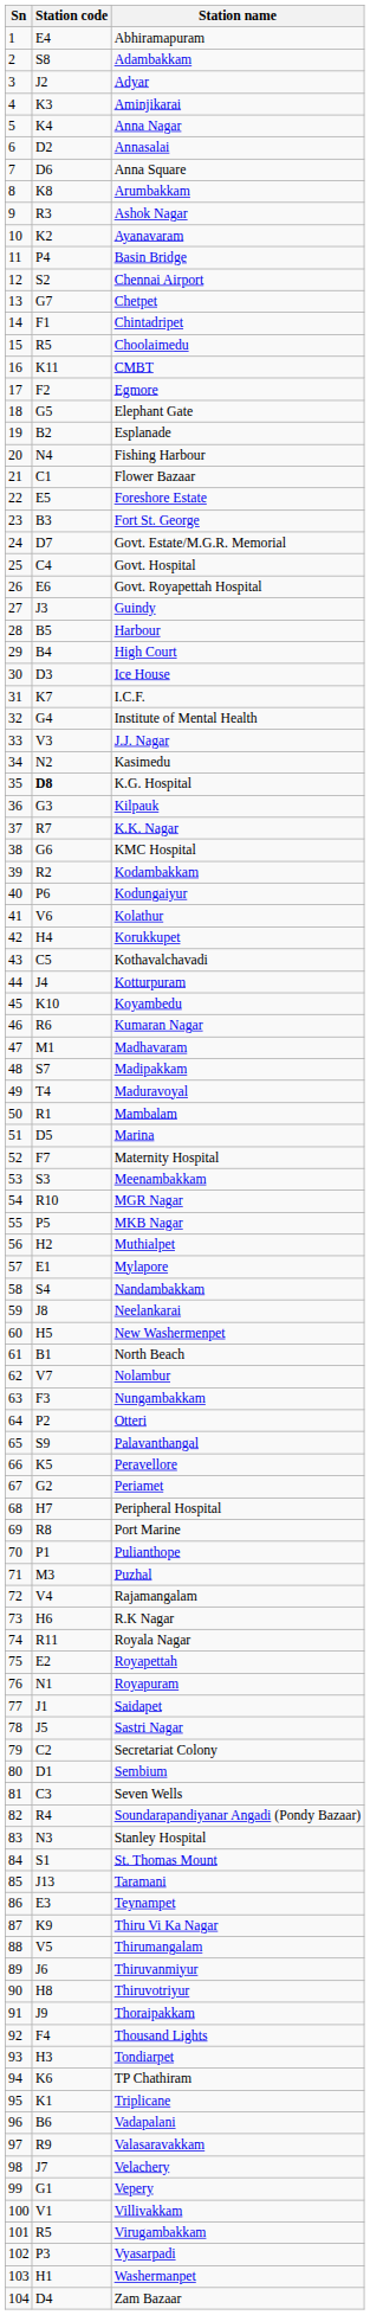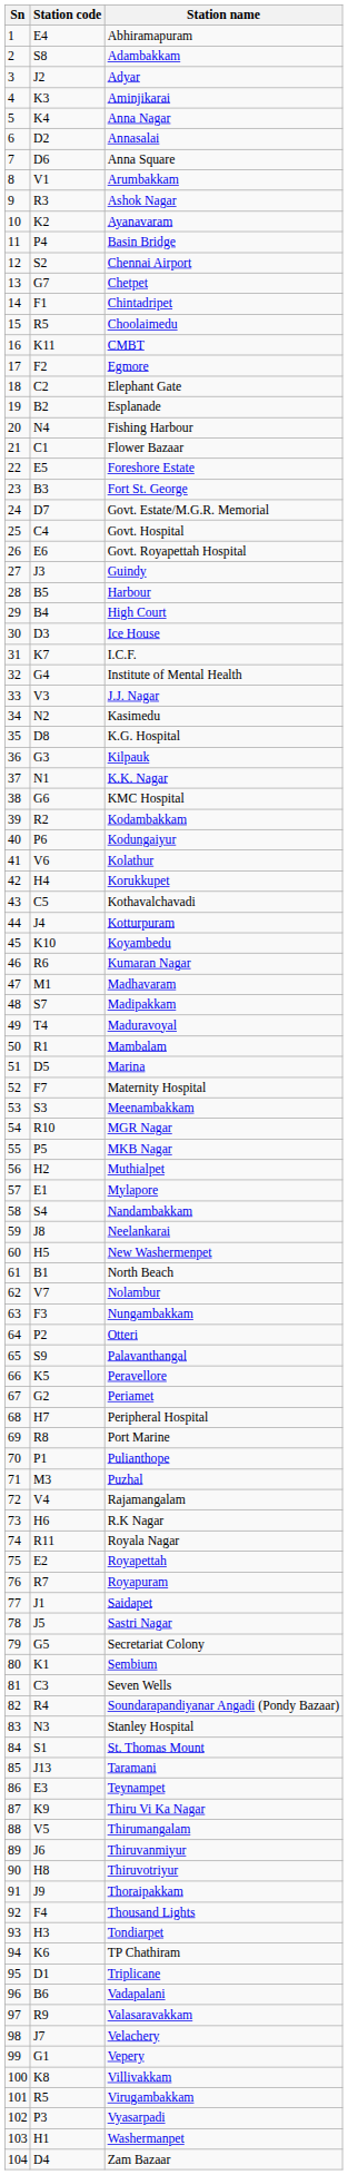 <table class="wikitable sortable">
 <tr>
 <th>Sn</th>
 <th>Station code</th>
 <th>Station name</th>
 </tr>
 <tr>
 <td>1</td>
 <td>E4</td>
 <td>Abhiramapuram</td>
 </tr>
 <tr>
 <td>2</td>
 <td>S8</td>
 <td><a href='#'>Adambakkam</a></td>
 </tr>
 <tr>
 <td>3</td>
 <td>J2</td>
 <td><a href='#'>Adyar</a></td>
 </tr>
 <tr>
 <td>4</td>
 <td>K3</td>
 <td><a href='#'>Aminjikarai</a></td>
 </tr>
 <tr>
 <td>5</td>
 <td>K4</td>
 <td><a href='#'>Anna Nagar</a></td>
 </tr>
 <tr>
 <td>6</td>
 <td>D2</td>
 <td><a href='#'>Annasalai</a></td>
 </tr>
 <tr>
 <td>7</td>
 <td>D6</td>
 <td>Anna Square</td>
 </tr>
 <tr>
 <td>8</td>
-<td>K8</td>
+<td>V1</td>
 <td><a href='#'>Arumbakkam</a></td>
 </tr>
 <tr>
 <td>9</td>
 <td>R3</td>
 <td><a href='#'>Ashok Nagar</a></td>
 </tr>
 <tr>
 <td>10</td>
 <td>K2</td>
 <td><a href='#'>Ayanavaram</a></td>
 </tr>
 <tr>
 <td>11</td>
 <td>P4</td>
 <td><a href='#'>Basin Bridge</a></td>
 </tr>
 <tr>
 <td>12</td>
 <td>S2</td>
 <td><a href='#'>Chennai Airport</a></td>
 </tr>
 <tr>
 <td>13</td>
 <td>G7</td>
 <td><a href='#'>Chetpet</a></td>
 </tr>
 <tr>
 <td>14</td>
 <td>F1</td>
 <td><a href='#'>Chintadripet</a></td>
 </tr>
 <tr>
 <td>15</td>
 <td>R5</td>
 <td><a href='#'>Choolaimedu</a></td>
 </tr>
 <tr>
 <td>16</td>
 <td>K11</td>
 <td><a href='#'>CMBT</a></td>
 </tr>
 <tr>
 <td>17</td>
 <td>F2</td>
 <td><a href='#'>Egmore</a></td>
 </tr>
 <tr>
 <td>18</td>
-<td>G5</td>
+<td>C2</td>
 <td>Elephant Gate</td>
 </tr>
 <tr>
 <td>19</td>
 <td>B2</td>
 <td>Esplanade</td>
 </tr>
 <tr>
 <td>20</td>
 <td>N4</td>
 <td>Fishing Harbour</td>
 </tr>
 <tr>
 <td>21</td>
 <td>C1</td>
 <td>Flower Bazaar</td>
 </tr>
 <tr>
 <td>22</td>
 <td>E5</td>
 <td><a href='#'>Foreshore Estate</a></td>
 </tr>
 <tr>
 <td>23</td>
 <td>B3</td>
 <td><a href='#'>Fort St. George</a></td>
 </tr>
 <tr>
 <td>24</td>
 <td>D7</td>
 <td>Govt. Estate/M.G.R. Memorial</td>
 </tr>
 <tr>
 <td>25</td>
 <td>C4</td>
 <td>Govt. Hospital</td>
 </tr>
 <tr>
 <td>26</td>
 <td>E6</td>
 <td>Govt. Royapettah Hospital</td>
 </tr>
 <tr>
 <td>27</td>
 <td>J3</td>
 <td><a href='#'>Guindy</a></td>
 </tr>
 <tr>
 <td>28</td>
 <td>B5</td>
 <td><a href='#'>Harbour</a></td>
 </tr>
 <tr>
 <td>29</td>
 <td>B4</td>
 <td><a href='#'>High Court</a></td>
 </tr>
 <tr>
 <td>30</td>
 <td>D3</td>
 <td><a href='#'>Ice House</a></td>
 </tr>
 <tr>
 <td>31</td>
 <td>K7</td>
 <td>I.C.F.</td>
 </tr>
 <tr>
 <td>32</td>
 <td>G4</td>
 <td>Institute of Mental Health</td>
 </tr>
 <tr>
 <td>33</td>
 <td>V3</td>
 <td><a href='#'>J.J. Nagar</a></td>
 </tr>
 <tr>
 <td>34</td>
 <td>N2</td>
 <td>Kasimedu</td>
 </tr>
 <tr>
 <td>35</td>
-<td><strong>D8</strong></td>
+<td>D8</td>
 <td>K.G. Hospital</td>
 </tr>
 <tr>
 <td>36</td>
 <td>G3</td>
 <td><a href='#'>Kilpauk</a></td>
 </tr>
 <tr>
 <td>37</td>
-<td>R7</td>
+<td>N1</td>
 <td><a href='#'>K.K. Nagar</a></td>
 </tr>
 <tr>
 <td>38</td>
 <td>G6</td>
 <td>KMC Hospital</td>
 </tr>
 <tr>
 <td>39</td>
 <td>R2</td>
 <td><a href='#'>Kodambakkam</a></td>
 </tr>
 <tr>
 <td>40</td>
 <td>P6</td>
 <td><a href='#'>Kodungaiyur</a></td>
 </tr>
 <tr>
 <td>41</td>
 <td>V6</td>
 <td><a href='#'>Kolathur</a></td>
 </tr>
 <tr>
 <td>42</td>
 <td>H4</td>
 <td><a href='#'>Korukkupet</a></td>
 </tr>
 <tr>
 <td>43</td>
 <td>C5</td>
 <td>Kothavalchavadi</td>
 </tr>
 <tr>
 <td>44</td>
 <td>J4</td>
 <td><a href='#'>Kotturpuram</a></td>
 </tr>
 <tr>
 <td>45</td>
 <td>K10</td>
 <td><a href='#'>Koyambedu</a></td>
 </tr>
 <tr>
 <td>46</td>
 <td>R6</td>
 <td><a href='#'>Kumaran Nagar</a></td>
 </tr>
 <tr>
 <td>47</td>
 <td>M1</td>
 <td><a href='#'>Madhavaram</a></td>
 </tr>
 <tr>
 <td>48</td>
 <td>S7</td>
 <td><a href='#'>Madipakkam</a></td>
 </tr>
 <tr>
 <td>49</td>
 <td>T4</td>
 <td><a href='#'>Maduravoyal</a></td>
 </tr>
 <tr>
 <td>50</td>
 <td>R1</td>
 <td><a href='#'>Mambalam</a></td>
 </tr>
 <tr>
 <td>51</td>
 <td>D5</td>
 <td><a href='#'>Marina</a></td>
 </tr>
 <tr>
 <td>52</td>
 <td>F7</td>
 <td>Maternity Hospital</td>
 </tr>
 <tr>
 <td>53</td>
 <td>S3</td>
 <td><a href='#'>Meenambakkam</a></td>
 </tr>
 <tr>
 <td>54</td>
 <td>R10</td>
 <td><a href='#'>MGR Nagar</a></td>
 </tr>
 <tr>
 <td>55</td>
 <td>P5</td>
 <td><a href='#'>MKB Nagar</a></td>
 </tr>
 <tr>
 <td>56</td>
 <td>H2</td>
 <td><a href='#'>Muthialpet</a></td>
 </tr>
 <tr>
 <td>57</td>
 <td>E1</td>
 <td><a href='#'>Mylapore</a></td>
 </tr>
 <tr>
 <td>58</td>
 <td>S4</td>
 <td><a href='#'>Nandambakkam</a></td>
 </tr>
 <tr>
 <td>59</td>
 <td>J8</td>
 <td><a href='#'>Neelankarai</a></td>
 </tr>
 <tr>
 <td>60</td>
 <td>H5</td>
 <td><a href='#'>New Washermenpet</a></td>
 </tr>
 <tr>
 <td>61</td>
 <td>B1</td>
 <td>North Beach</td>
 </tr>
 <tr>
 <td>62</td>
 <td>V7</td>
 <td><a href='#'>Nolambur</a></td>
 </tr>
 <tr>
 <td>63</td>
 <td>F3</td>
 <td><a href='#'>Nungambakkam</a></td>
 </tr>
 <tr>
 <td>64</td>
 <td>P2</td>
 <td><a href='#'>Otteri</a></td>
 </tr>
 <tr>
 <td>65</td>
 <td>S9</td>
 <td><a href='#'>Palavanthangal</a></td>
 </tr>
 <tr>
 <td>66</td>
 <td>K5</td>
 <td><a href='#'>Peravellore</a></td>
 </tr>
 <tr>
 <td>67</td>
 <td>G2</td>
 <td><a href='#'>Periamet</a></td>
 </tr>
 <tr>
 <td>68</td>
 <td>H7</td>
 <td>Peripheral Hospital</td>
 </tr>
 <tr>
 <td>69</td>
 <td>R8</td>
 <td>Port Marine</td>
 </tr>
 <tr>
 <td>70</td>
 <td>P1</td>
 <td><a href='#'>Pulianthope</a></td>
 </tr>
 <tr>
 <td>71</td>
 <td>M3</td>
 <td><a href='#'>Puzhal</a></td>
 </tr>
 <tr>
 <td>72</td>
 <td>V4</td>
 <td>Rajamangalam</td>
 </tr>
 <tr>
 <td>73</td>
 <td>H6</td>
 <td>R.K Nagar</td>
 </tr>
 <tr>
 <td>74</td>
 <td>R11</td>
 <td>Royala Nagar</td>
 </tr>
 <tr>
 <td>75</td>
 <td>E2</td>
 <td><a href='#'>Royapettah</a></td>
 </tr>
 <tr>
 <td>76</td>
-<td>N1</td>
+<td>R7</td>
 <td><a href='#'>Royapuram</a></td>
 </tr>
 <tr>
 <td>77</td>
 <td>J1</td>
 <td><a href='#'>Saidapet</a></td>
 </tr>
 <tr>
 <td>78</td>
 <td>J5</td>
 <td><a href='#'>Sastri Nagar</a></td>
 </tr>
 <tr>
 <td>79</td>
-<td>C2</td>
+<td>G5</td>
 <td>Secretariat Colony</td>
 </tr>
 <tr>
 <td>80</td>
-<td>D1</td>
+<td>K1</td>
 <td><a href='#'>Sembium</a></td>
 </tr>
 <tr>
 <td>81</td>
 <td>C3</td>
 <td>Seven Wells</td>
 </tr>
 <tr>
 <td>82</td>
 <td>R4</td>
 <td><a href='#'>Soundarapandiyanar Angadi</a> (Pondy Bazaar)</td>
 </tr>
 <tr>
 <td>83</td>
 <td>N3</td>
 <td>Stanley Hospital</td>
 </tr>
 <tr>
 <td>84</td>
 <td>S1</td>
 <td><a href='#'>St. Thomas Mount</a></td>
 </tr>
 <tr>
 <td>85</td>
 <td>J13</td>
 <td><a href='#'>Taramani</a></td>
 </tr>
 <tr>
 <td>86</td>
 <td>E3</td>
 <td><a href='#'>Teynampet</a></td>
 </tr>
 <tr>
 <td>87</td>
 <td>K9</td>
 <td><a href='#'>Thiru Vi Ka Nagar</a></td>
 </tr>
 <tr>
 <td>88</td>
 <td>V5</td>
 <td><a href='#'>Thirumangalam</a></td>
 </tr>
 <tr>
 <td>89</td>
 <td>J6</td>
 <td><a href='#'>Thiruvanmiyur</a></td>
 </tr>
 <tr>
 <td>90</td>
 <td>H8</td>
 <td><a href='#'>Thiruvotriyur</a></td>
 </tr>
 <tr>
 <td>91</td>
 <td>J9</td>
 <td><a href='#'>Thoraipakkam</a></td>
 </tr>
 <tr>
 <td>92</td>
 <td>F4</td>
 <td><a href='#'>Thousand Lights</a></td>
 </tr>
 <tr>
 <td>93</td>
 <td>H3</td>
 <td><a href='#'>Tondiarpet</a></td>
 </tr>
 <tr>
 <td>94</td>
 <td>K6</td>
 <td>TP Chathiram</td>
 </tr>
 <tr>
 <td>95</td>
-<td>K1</td>
+<td>D1</td>
 <td><a href='#'>Triplicane</a></td>
 </tr>
 <tr>
 <td>96</td>
 <td>B6</td>
 <td><a href='#'>Vadapalani</a></td>
 </tr>
 <tr>
 <td>97</td>
 <td>R9</td>
 <td><a href='#'>Valasaravakkam</a></td>
 </tr>
 <tr>
 <td>98</td>
 <td>J7</td>
 <td><a href='#'>Velachery</a></td>
 </tr>
 <tr>
 <td>99</td>
 <td>G1</td>
 <td><a href='#'>Vepery</a></td>
 </tr>
 <tr>
 <td>100</td>
-<td>V1</td>
+<td>K8</td>
 <td><a href='#'>Villivakkam</a></td>
 </tr>
 <tr>
 <td>101</td>
 <td>R5</td>
 <td><a href='#'>Virugambakkam</a></td>
 </tr>
 <tr>
 <td>102</td>
 <td>P3</td>
 <td><a href='#'>Vyasarpadi</a></td>
 </tr>
 <tr>
 <td>103</td>
 <td>H1</td>
 <td><a href='#'>Washermanpet</a></td>
 </tr>
 <tr>
 <td>104</td>
 <td>D4</td>
 <td>Zam Bazaar</td>
 </tr>
 </table>
